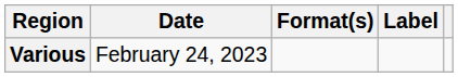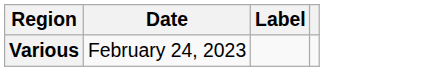 <table class="wikitable plainrowheaders">
 <tr>
 <th scope="col">Region</th>
 <th scope="col">Date</th>
-<th scope="col">Format(s)</th>
 <th scope="col">Label</th>
 <th scope="col"></th>
 </tr>
 <tr>
 <th scope="row">Various</th>
 <td>February 24, 2023</td>
 <td></td>
-<td></td>
 <td align="center"></td>
 </tr>
 </table>
